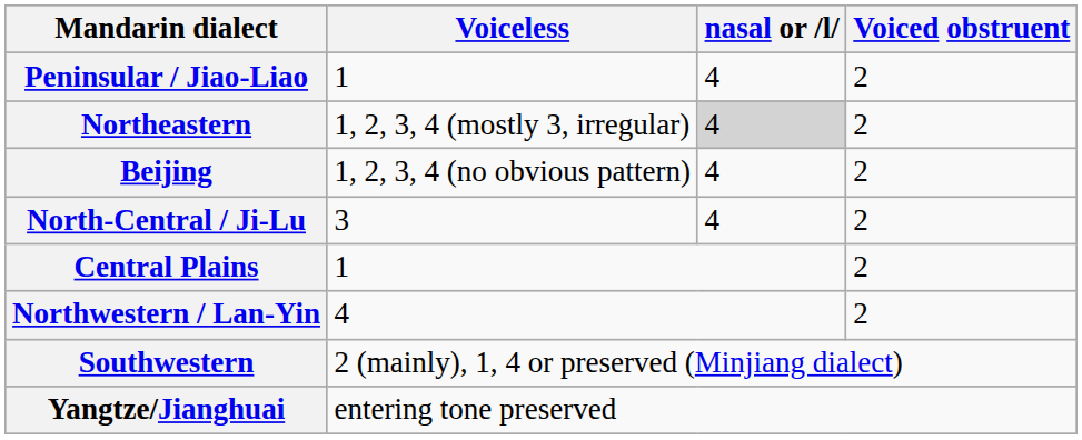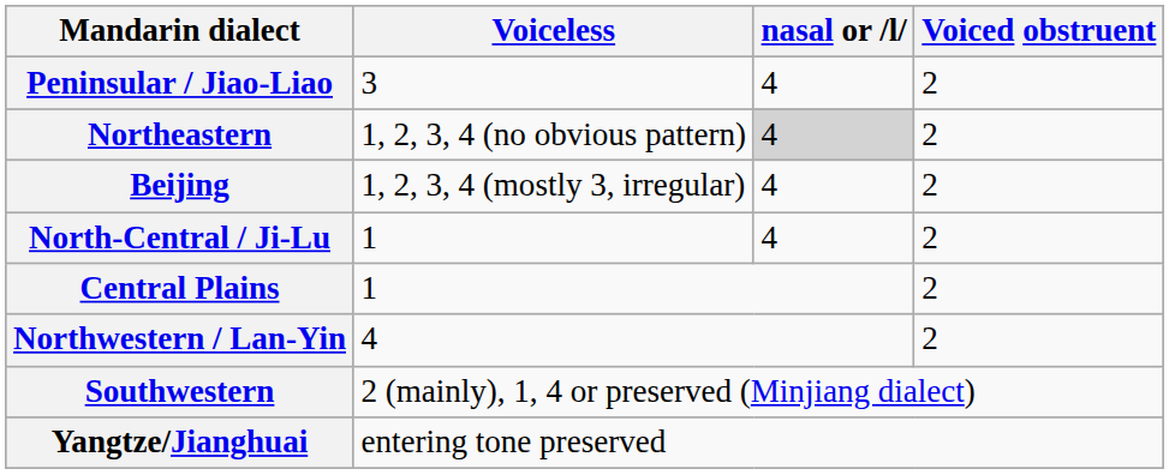 <table class="wikitable" style="text-align: left">
 <tr>
 <th>Mandarin dialect</th>
 <th><a href='#'>Voiceless</a></th>
 <th><a href='#'>nasal</a> or /l/</th>
 <th><a href='#'>Voiced</a> <a href='#'>obstruent</a></th>
 </tr>
 <tr>
 <th><a href='#'>Peninsular / Jiao-Liao</a></th>
-<td>1</td>
+<td>3</td>
 <td>4</td>
 <td>2</td>
 </tr>
 <tr>
 <th><a href='#'>Northeastern</a></th>
-<td>1, 2, 3, 4 (mostly 3, irregular)</td>
+<td>1, 2, 3, 4 (no obvious pattern)</td>
 <td style="background: lightgrey;">4</td>
 <td>2</td>
 </tr>
 <tr>
 <th><a href='#'>Beijing</a></th>
-<td>1, 2, 3, 4 (no obvious pattern)</td>
+<td>1, 2, 3, 4 (mostly 3, irregular)</td>
 <td>4</td>
 <td>2</td>
 </tr>
 <tr>
 <th><a href='#'>North-Central / Ji-Lu</a></th>
-<td>3</td>
+<td>1</td>
 <td>4</td>
 <td>2</td>
 </tr>
 <tr>
 <th><a href='#'>Central Plains</a></th>
 <td colspan="2">1</td>
 <td>2</td>
 </tr>
 <tr>
 <th><a href='#'>Northwestern / Lan-Yin</a></th>
 <td colspan="2">4</td>
 <td>2</td>
 </tr>
 <tr>
 <th><a href='#'>Southwestern</a></th>
 <td colspan="3">2 (mainly), 1, 4 or preserved (<a href='#'>Minjiang dialect</a>)</td>
 </tr>
 <tr>
 <th>Yangtze/<a href='#'>Jianghuai</a></th>
 <td colspan="3">entering tone preserved</td>
 </tr>
 </table>
